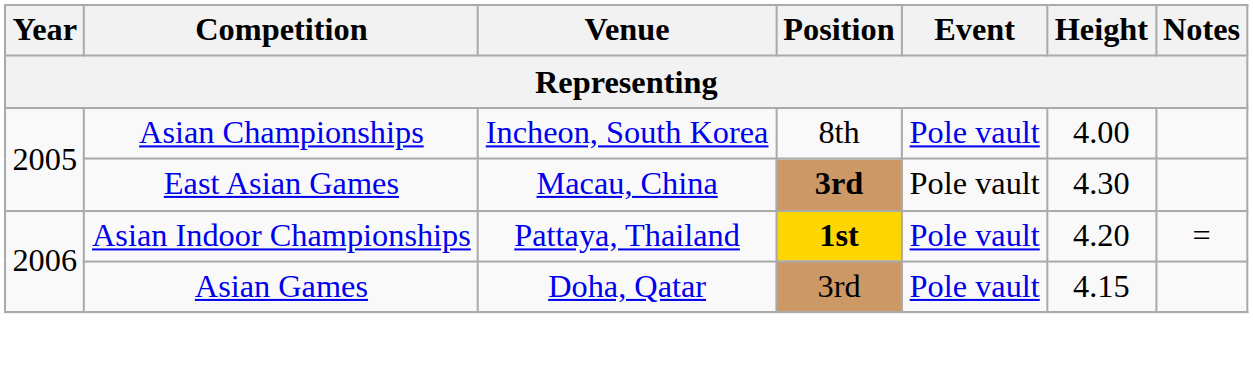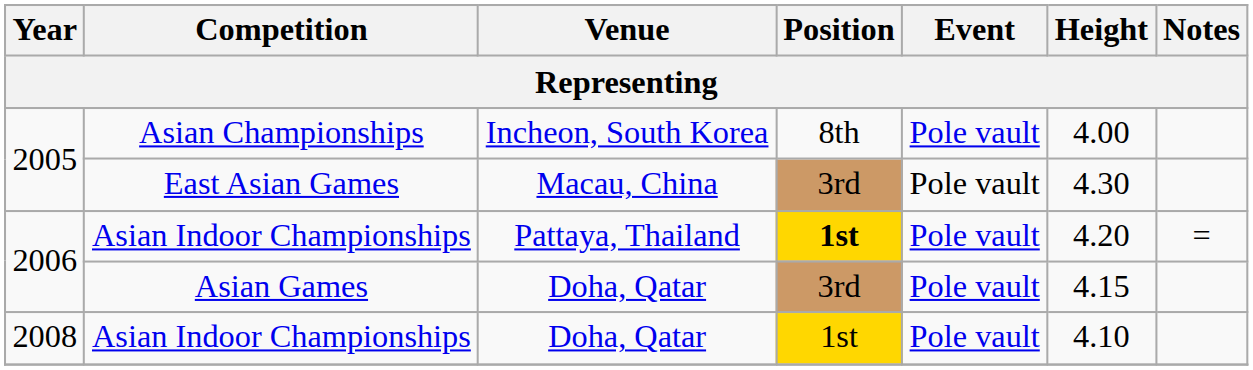 <table class="wikitable sortable" style=text-align:center>
 <tr>
 <th>Year</th>
 <th>Competition</th>
 <th>Venue</th>
 <th>Position</th>
 <th>Event</th>
 <th>Height</th>
 <th>Notes</th>
 </tr>
 <tr>
 <th colspan="7">Representing </th>
 </tr>
 <tr>
 <td rowspan=2>2005</td>
 <td><a href='#'>Asian Championships</a></td>
 <td><a href='#'>Incheon, South Korea</a></td>
 <td>8th</td>
 <td><a href='#'>Pole vault</a></td>
 <td>4.00</td>
 <td></td>
 </tr>
 <tr>
 <td><a href='#'>East Asian Games</a></td>
 <td><a href='#'>Macau, China</a></td>
-<td bgcolor="cc9966"><strong>3rd</strong></td>
+<td bgcolor="cc9966">3rd</td>
 <td>Pole vault</td>
 <td>4.30</td>
 <td></td>
 </tr>
 <tr>
 <td rowspan=2>2006</td>
 <td><a href='#'>Asian Indoor Championships</a></td>
 <td><a href='#'>Pattaya, Thailand</a></td>
 <td bgcolor="gold"><strong>1st</strong></td>
 <td><a href='#'>Pole vault</a></td>
 <td>4.20</td>
 <td>=</td>
 </tr>
 <tr>
 <td><a href='#'>Asian Games</a></td>
 <td><a href='#'>Doha, Qatar</a></td>
 <td bgcolor="cc9966">3rd</td>
 <td><a href='#'>Pole vault</a></td>
 <td>4.15</td>
 <td></td>
 </tr>
 <tr>
+<td>2008</td>
+<td><a href='#'>Asian Indoor Championships</a></td>
+<td><a href='#'>Doha, Qatar</a></td>
+<td bgcolor="gold">1st</td>
+<td><a href='#'>Pole vault</a></td>
+<td>4.10</td>
+<td></td>
+</tr>
+<tr>
 </tr>
 </table>
